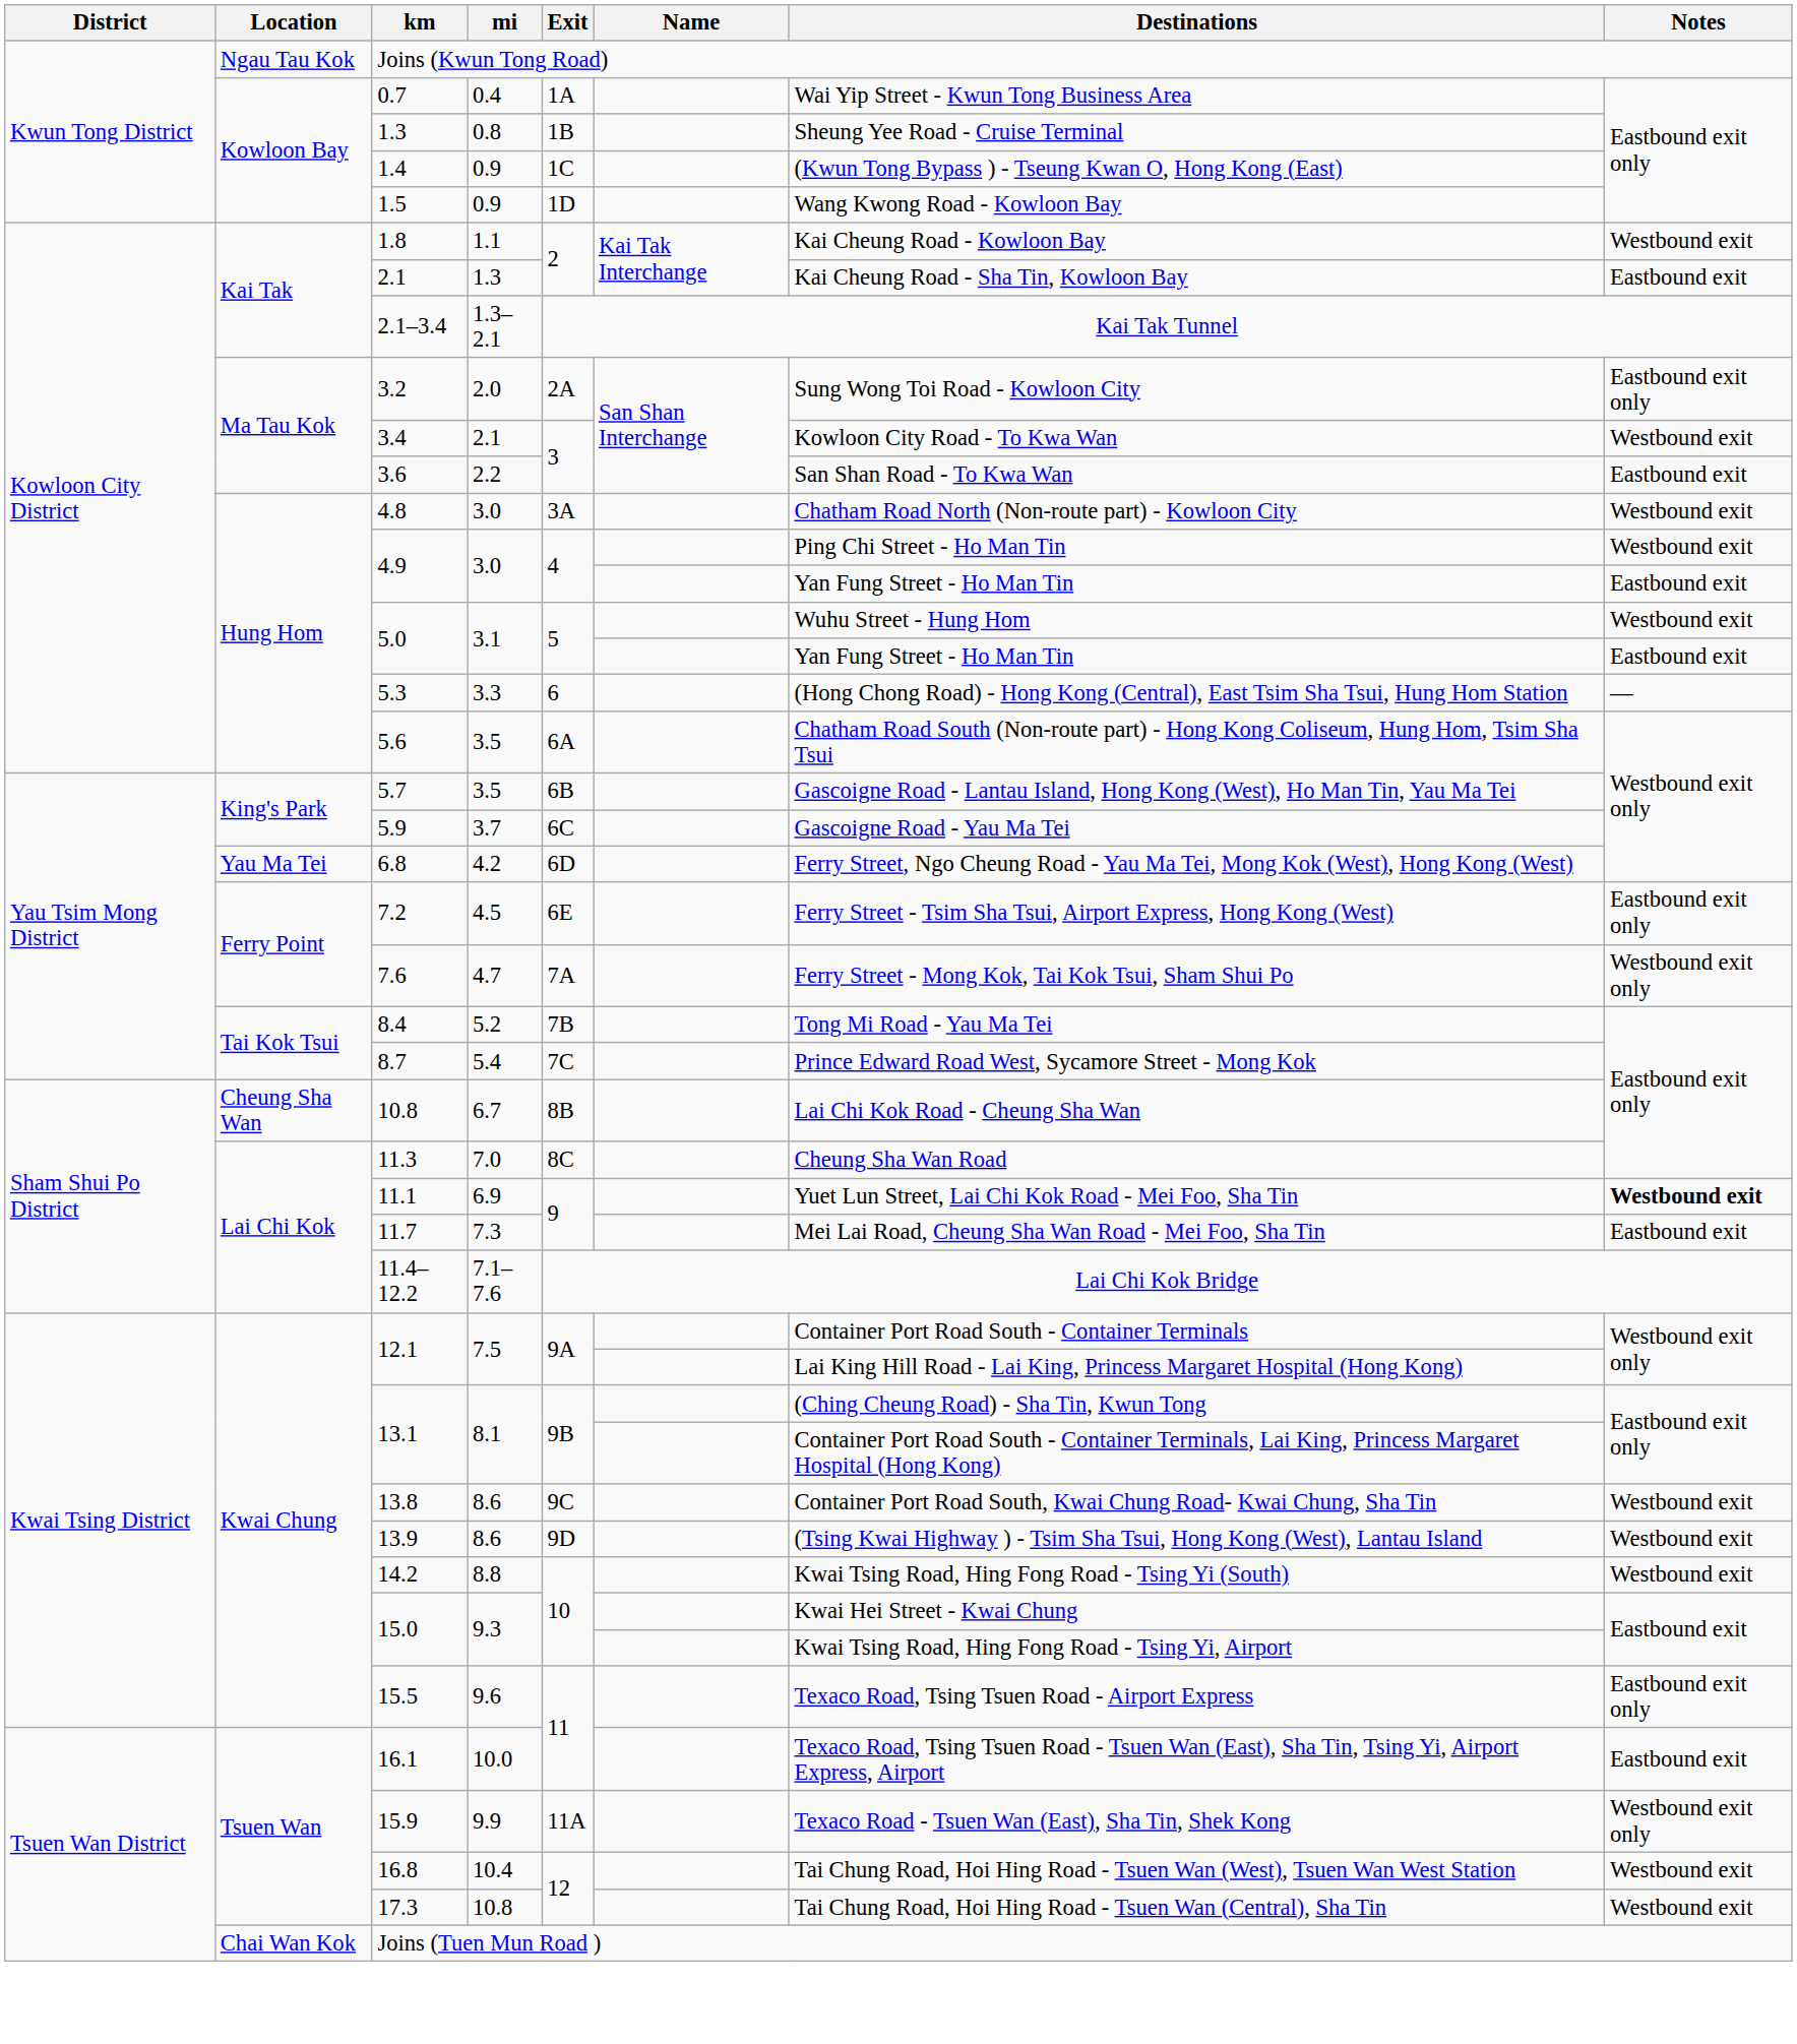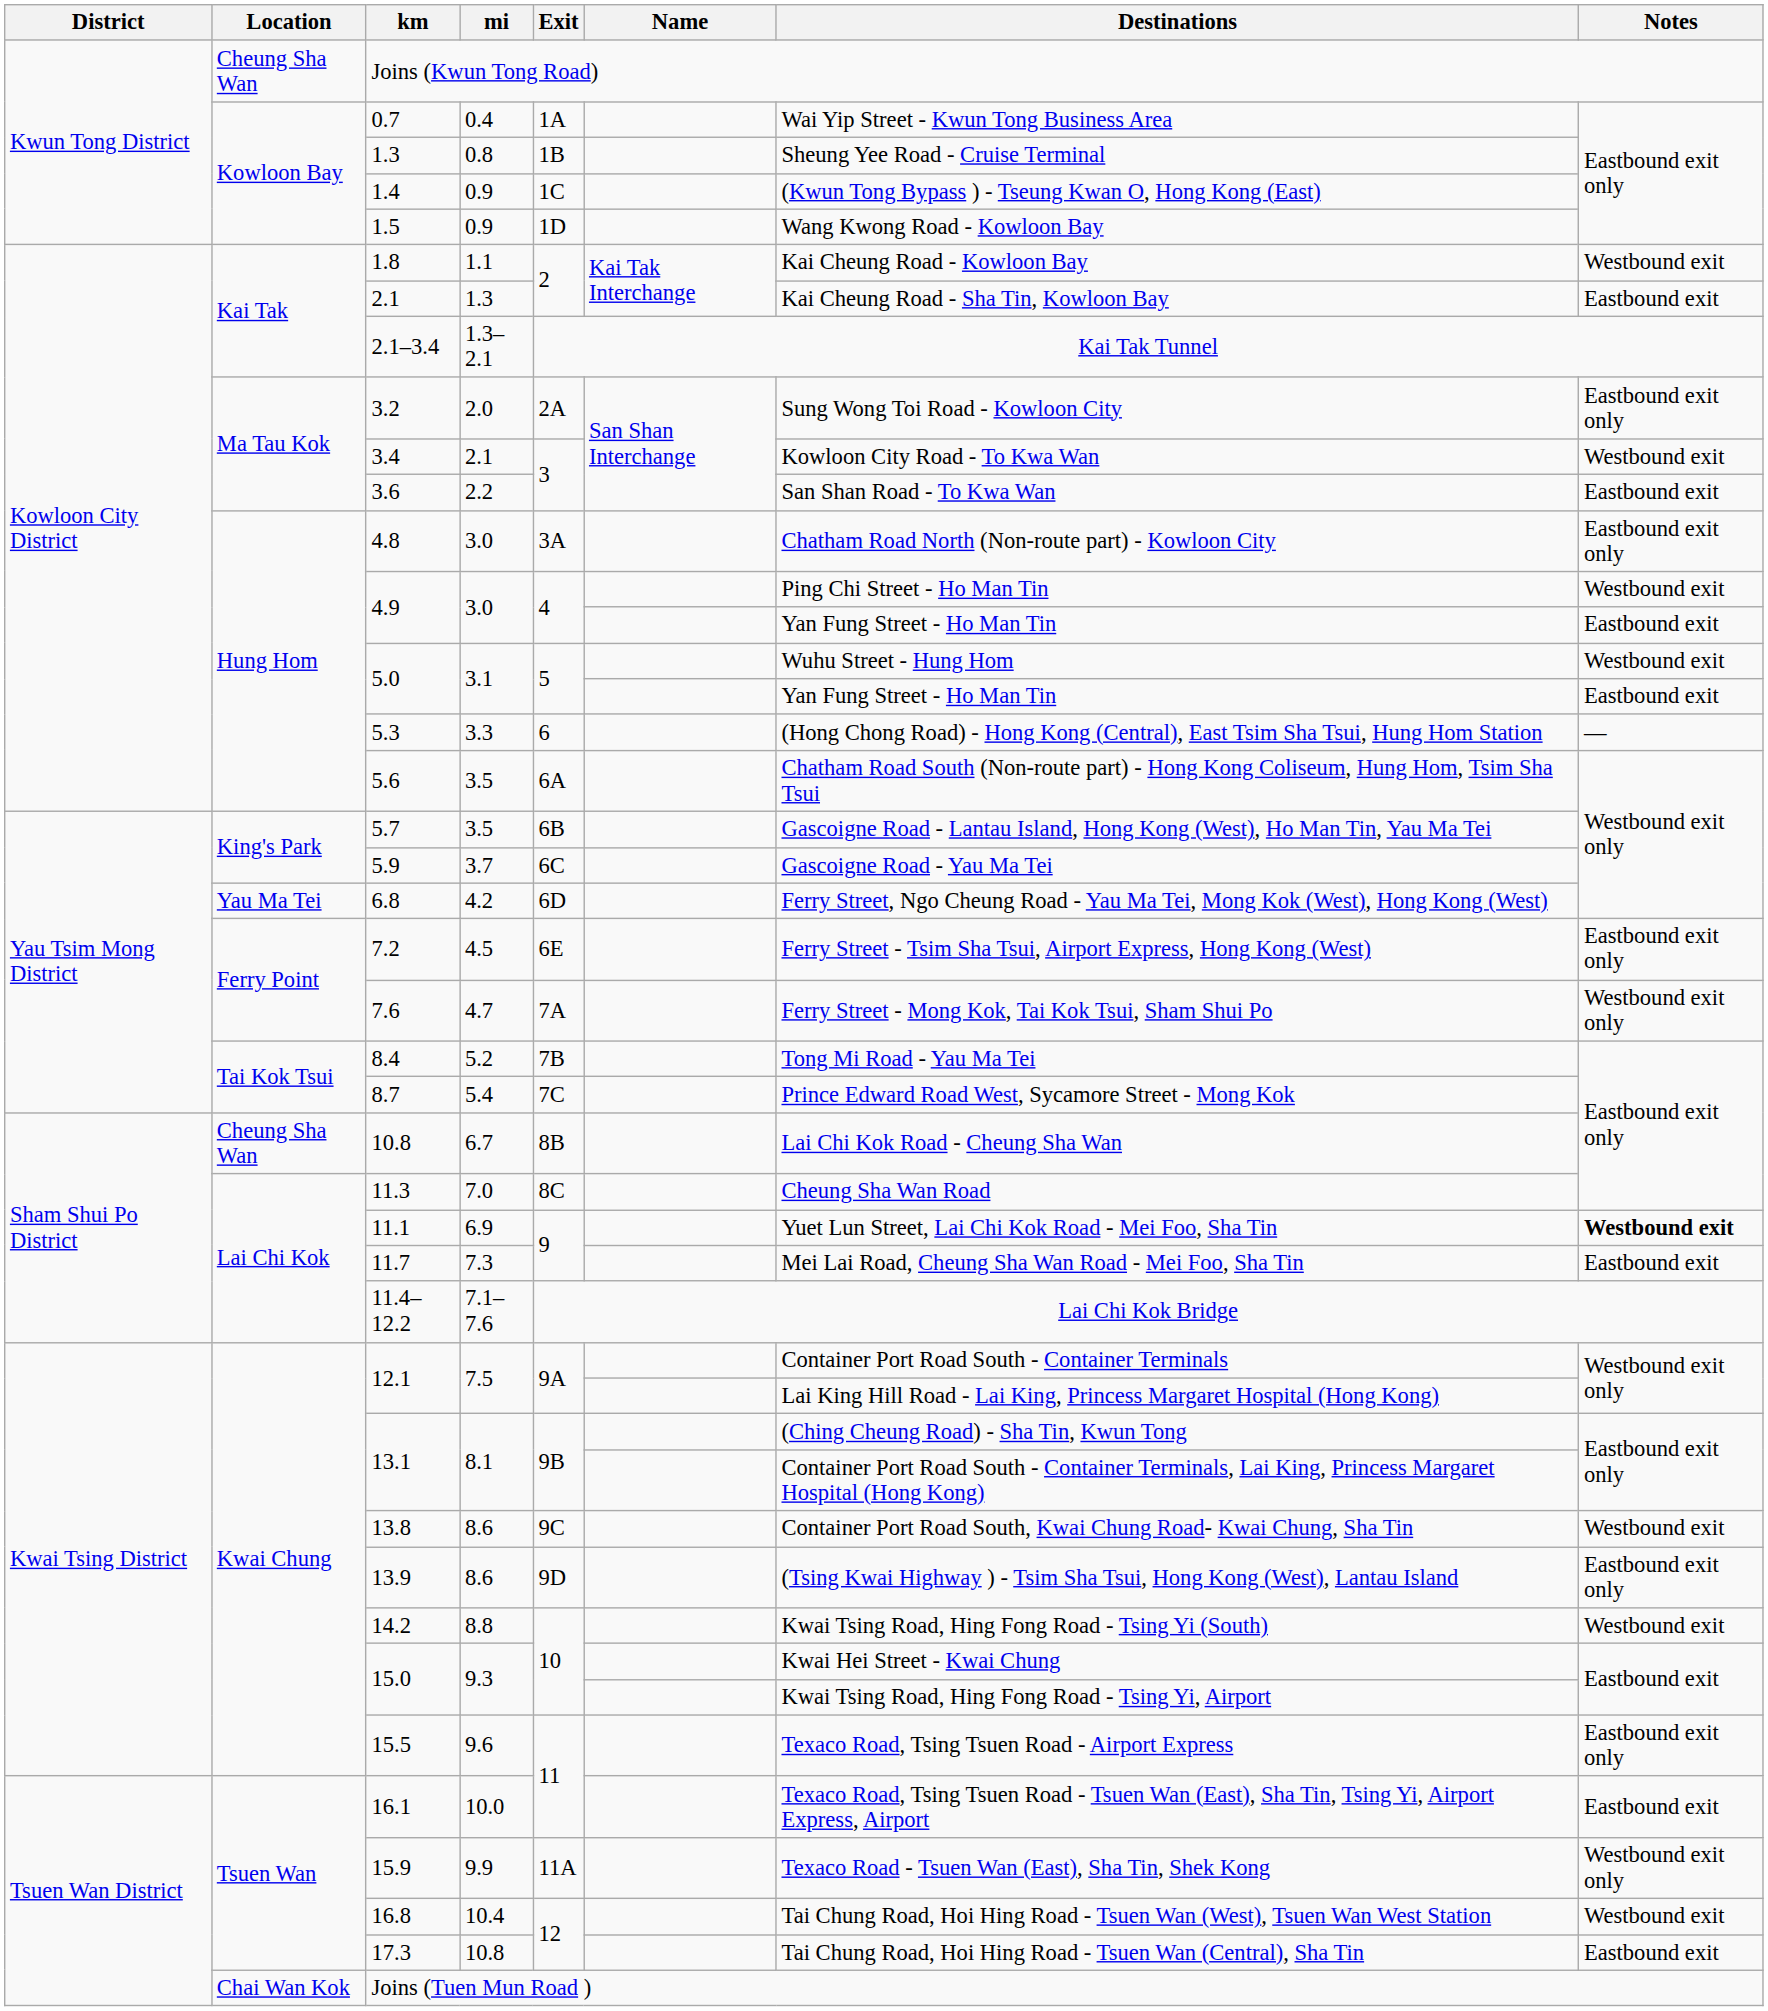 <table class="wikitable">
 <tr>
 <th>District</th>
 <th>Location</th>
 <th>km</th>
 <th>mi</th>
 <th>Exit</th>
 <th>Name</th>
 <th>Destinations</th>
 <th>Notes</th>
 </tr>
 <tr>
 <td rowspan="5"><a href='#'>Kwun Tong District</a></td>
-<td><a href='#'>Ngau Tau Kok</a></td>
+<td><a href='#'>Cheung Sha Wan</a></td>
 <td colspan="8">Joins  (<a href='#'>Kwun Tong Road</a>)</td>
 </tr>
 <tr>
 <td rowspan="4"><a href='#'>Kowloon Bay</a></td>
 <td>0.7</td>
 <td>0.4</td>
 <td>1A</td>
 <td></td>
 <td>Wai Yip Street - <a href='#'>Kwun Tong Business Area</a></td>
 <td rowspan="4">Eastbound exit only</td>
 </tr>
 <tr>
 <td>1.3</td>
 <td>0.8</td>
 <td>1B</td>
 <td></td>
 <td>Sheung Yee Road - <a href='#'>Cruise Terminal</a></td>
 </tr>
 <tr>
 <td>1.4</td>
 <td>0.9</td>
 <td>1C</td>
 <td></td>
 <td> (<a href='#'>Kwun Tong Bypass</a> ) - <a href='#'>Tseung Kwan O</a>, <a href='#'>Hong Kong (East)</a></td>
 </tr>
 <tr>
 <td>1.5</td>
 <td>0.9</td>
 <td>1D</td>
 <td></td>
 <td>Wang Kwong Road - <a href='#'>Kowloon Bay</a></td>
 </tr>
 <tr>
 <td rowspan="13"><a href='#'>Kowloon City District</a></td>
 <td rowspan="3"><a href='#'>Kai Tak</a></td>
 <td>1.8</td>
 <td>1.1</td>
 <td rowspan="2">2</td>
 <td rowspan="2"><a href='#'>Kai Tak Interchange</a></td>
 <td>Kai Cheung Road - <a href='#'>Kowloon Bay</a></td>
 <td>Westbound exit</td>
 </tr>
 <tr>
 <td>2.1</td>
 <td>1.3</td>
 <td>Kai Cheung Road - <a href='#'>Sha Tin</a>, <a href='#'>Kowloon Bay</a></td>
 <td>Eastbound exit</td>
 </tr>
 <tr>
 <td>2.1–3.4</td>
 <td>1.3–2.1</td>
 <td colspan="4" style="text-align: center;"><a href='#'>Kai Tak Tunnel</a> </td>
 </tr>
 <tr>
 <td rowspan="3"><a href='#'>Ma Tau Kok</a></td>
 <td>3.2</td>
 <td>2.0</td>
 <td>2A</td>
 <td rowspan="3"><a href='#'>San Shan Interchange</a></td>
 <td>Sung Wong Toi Road - <a href='#'>Kowloon City</a></td>
 <td>Eastbound exit only</td>
 </tr>
 <tr>
 <td>3.4</td>
 <td>2.1</td>
 <td rowspan="2">3</td>
 <td>Kowloon City Road - <a href='#'>To Kwa Wan</a></td>
 <td>Westbound exit</td>
 </tr>
 <tr>
 <td>3.6</td>
 <td>2.2</td>
 <td>San Shan Road - <a href='#'>To Kwa Wan</a></td>
 <td>Eastbound exit</td>
 </tr>
 <tr>
 <td rowspan="7"><a href='#'>Hung Hom</a></td>
 <td>4.8</td>
 <td>3.0</td>
 <td>3A</td>
 <td></td>
 <td><a href='#'>Chatham Road North</a> (Non-route part) - <a href='#'>Kowloon City</a></td>
-<td>Westbound exit</td>
+<td>Eastbound exit only</td>
 </tr>
 <tr>
 <td rowspan="2">4.9</td>
 <td rowspan="2">3.0</td>
 <td rowspan="2">4</td>
 <td></td>
 <td>Ping Chi Street - <a href='#'>Ho Man Tin</a></td>
 <td>Westbound exit</td>
 </tr>
 <tr>
 <td></td>
 <td>Yan Fung Street - <a href='#'>Ho Man Tin</a></td>
 <td>Eastbound exit</td>
 </tr>
 <tr>
 <td rowspan="2">5.0</td>
 <td rowspan="2">3.1</td>
 <td rowspan="2">5</td>
 <td></td>
 <td>Wuhu Street - <a href='#'>Hung Hom</a></td>
 <td>Westbound exit</td>
 </tr>
 <tr>
 <td></td>
 <td>Yan Fung Street - <a href='#'>Ho Man Tin</a></td>
 <td>Eastbound exit</td>
 </tr>
 <tr>
 <td>5.3</td>
 <td>3.3</td>
 <td>6</td>
 <td></td>
 <td> (Hong Chong Road) - <a href='#'>Hong Kong (Central)</a>, <a href='#'>East Tsim Sha Tsui</a>, <a href='#'>Hung Hom Station</a></td>
 <td>—</td>
 </tr>
 <tr>
 <td>5.6</td>
 <td>3.5</td>
 <td>6A</td>
 <td></td>
 <td><a href='#'>Chatham Road South</a> (Non-route part) - <a href='#'>Hong Kong Coliseum</a>, <a href='#'>Hung Hom</a>, <a href='#'>Tsim Sha Tsui</a></td>
 <td rowspan="4">Westbound exit only</td>
 </tr>
 <tr>
 <td rowspan="7"><a href='#'>Yau Tsim Mong District</a></td>
 <td rowspan="2"><a href='#'>King's Park</a></td>
 <td>5.7</td>
 <td>3.5</td>
 <td>6B</td>
 <td></td>
 <td><a href='#'>Gascoigne Road</a> - <a href='#'>Lantau Island</a>, <a href='#'>Hong Kong (West)</a>, <a href='#'>Ho Man Tin</a>, <a href='#'>Yau Ma Tei</a></td>
 </tr>
 <tr>
 <td>5.9</td>
 <td>3.7</td>
 <td>6C</td>
 <td></td>
 <td><a href='#'>Gascoigne Road</a> - <a href='#'>Yau Ma Tei</a></td>
 </tr>
 <tr>
 <td><a href='#'>Yau Ma Tei</a></td>
 <td>6.8</td>
 <td>4.2</td>
 <td>6D</td>
 <td></td>
 <td><a href='#'>Ferry Street</a>, Ngo Cheung Road - <a href='#'>Yau Ma Tei</a>, <a href='#'>Mong Kok (West)</a>, <a href='#'>Hong Kong (West)</a></td>
 </tr>
 <tr>
 <td rowspan="2"><a href='#'>Ferry Point</a></td>
 <td>7.2</td>
 <td>4.5</td>
 <td>6E</td>
 <td></td>
 <td><a href='#'>Ferry Street</a> - <a href='#'>Tsim Sha Tsui</a>, <a href='#'>Airport Express</a>, <a href='#'>Hong Kong (West)</a></td>
 <td>Eastbound exit only</td>
 </tr>
 <tr>
 <td>7.6</td>
 <td>4.7</td>
 <td>7A</td>
 <td></td>
 <td><a href='#'>Ferry Street</a> - <a href='#'>Mong Kok</a>, <a href='#'>Tai Kok Tsui</a>, <a href='#'>Sham Shui Po</a></td>
 <td>Westbound exit only</td>
 </tr>
 <tr>
 <td rowspan="2"><a href='#'>Tai Kok Tsui</a></td>
 <td>8.4</td>
 <td>5.2</td>
 <td>7B</td>
 <td></td>
 <td><a href='#'>Tong Mi Road</a> - <a href='#'>Yau Ma Tei</a></td>
 <td rowspan="4">Eastbound exit only</td>
 </tr>
 <tr>
 <td>8.7</td>
 <td>5.4</td>
 <td>7C</td>
 <td></td>
 <td><a href='#'>Prince Edward Road West</a>, Sycamore Street - <a href='#'>Mong Kok</a></td>
 </tr>
 <tr>
 <td rowspan="5"><a href='#'>Sham Shui Po District</a></td>
 <td><a href='#'>Cheung Sha Wan</a></td>
 <td>10.8</td>
 <td>6.7</td>
 <td>8B</td>
 <td></td>
 <td><a href='#'>Lai Chi Kok Road</a> - <a href='#'>Cheung Sha Wan</a></td>
 </tr>
 <tr>
 <td rowspan="4"><a href='#'>Lai Chi Kok</a></td>
 <td>11.3</td>
 <td>7.0</td>
 <td>8C</td>
 <td></td>
 <td><a href='#'>Cheung Sha Wan Road</a></td>
 </tr>
 <tr>
 <td>11.1</td>
 <td>6.9</td>
 <td rowspan=2>9</td>
 <td></td>
 <td>Yuet Lun Street, <a href='#'>Lai Chi Kok Road</a> - <a href='#'>Mei Foo</a>, <a href='#'>Sha Tin</a></td>
 <td><strong>Westbound exit</strong></td>
 </tr>
 <tr>
 <td>11.7</td>
 <td>7.3</td>
 <td></td>
 <td>Mei Lai Road, <a href='#'>Cheung Sha Wan Road</a> - <a href='#'>Mei Foo</a>, <a href='#'>Sha Tin</a></td>
 <td>Eastbound exit</td>
 </tr>
 <tr>
 <td>11.4–12.2</td>
 <td>7.1–7.6</td>
 <td colspan="4" style="text-align: center;"><a href='#'>Lai Chi Kok Bridge</a> </td>
 </tr>
 <tr>
 <td rowspan="10"><a href='#'>Kwai Tsing District</a></td>
 <td rowspan="10"><a href='#'>Kwai Chung</a></td>
 <td rowspan="2">12.1</td>
 <td rowspan="2">7.5</td>
 <td rowspan="2">9A</td>
 <td></td>
 <td>Container Port Road South - <a href='#'>Container Terminals</a></td>
 <td rowspan="2">Westbound exit only</td>
 </tr>
 <tr>
 <td></td>
 <td>Lai King Hill Road - <a href='#'>Lai King</a>, <a href='#'>Princess Margaret Hospital (Hong Kong)</a></td>
 </tr>
 <tr>
 <td rowspan="2">13.1</td>
 <td rowspan="2">8.1</td>
 <td rowspan="2">9B</td>
 <td></td>
 <td> (<a href='#'>Ching Cheung Road</a>) - <a href='#'>Sha Tin</a>, <a href='#'>Kwun Tong</a></td>
 <td rowspan="2">Eastbound exit only</td>
 </tr>
 <tr>
 <td></td>
 <td>Container Port Road South - <a href='#'>Container Terminals</a>, <a href='#'>Lai King</a>, <a href='#'>Princess Margaret Hospital (Hong Kong)</a></td>
 </tr>
 <tr>
 <td>13.8</td>
 <td>8.6</td>
 <td>9C</td>
 <td></td>
 <td>Container Port Road South, <a href='#'>Kwai Chung Road</a>- <a href='#'>Kwai Chung</a>, <a href='#'>Sha Tin</a></td>
 <td>Westbound exit</td>
 </tr>
 <tr>
 <td>13.9</td>
 <td>8.6</td>
 <td>9D</td>
 <td></td>
 <td> (<a href='#'>Tsing Kwai Highway</a> ) - <a href='#'>Tsim Sha Tsui</a>, <a href='#'>Hong Kong (West)</a>, <a href='#'>Lantau Island</a></td>
-<td>Westbound exit</td>
+<td>Eastbound exit only</td>
 </tr>
 <tr>
 <td>14.2</td>
 <td>8.8</td>
 <td rowspan="3">10</td>
 <td></td>
 <td>Kwai Tsing Road, Hing Fong Road - <a href='#'>Tsing Yi (South)</a></td>
 <td>Westbound exit</td>
 </tr>
 <tr>
 <td rowspan="2">15.0</td>
 <td rowspan="2">9.3</td>
 <td></td>
 <td>Kwai Hei Street - <a href='#'>Kwai Chung</a></td>
 <td rowspan="2">Eastbound exit</td>
 </tr>
 <tr>
 <td></td>
 <td>Kwai Tsing Road, Hing Fong Road - <a href='#'>Tsing Yi</a>, <a href='#'>Airport</a></td>
 </tr>
 <tr>
 <td>15.5</td>
 <td>9.6</td>
 <td rowspan="2">11</td>
 <td></td>
 <td><a href='#'>Texaco Road</a>, Tsing Tsuen Road - <a href='#'>Airport Express</a></td>
 <td>Eastbound exit only</td>
 </tr>
 <tr>
 <td rowspan="5"><a href='#'>Tsuen Wan District</a></td>
 <td rowspan="4"><a href='#'>Tsuen Wan</a></td>
 <td>16.1</td>
 <td>10.0</td>
 <td></td>
 <td><a href='#'>Texaco Road</a>, Tsing Tsuen Road - <a href='#'>Tsuen Wan (East)</a>, <a href='#'>Sha Tin</a>, <a href='#'>Tsing Yi</a>, <a href='#'>Airport Express</a>, <a href='#'>Airport</a></td>
 <td>Eastbound exit</td>
 </tr>
 <tr>
 <td>15.9</td>
 <td>9.9</td>
 <td>11A</td>
 <td></td>
 <td><a href='#'>Texaco Road</a> - <a href='#'>Tsuen Wan (East)</a>, <a href='#'>Sha Tin</a>, <a href='#'>Shek Kong</a></td>
 <td>Westbound exit only</td>
 </tr>
 <tr>
 <td>16.8</td>
 <td>10.4</td>
 <td rowspan="2">12</td>
 <td></td>
 <td>Tai Chung Road, Hoi Hing Road - <a href='#'>Tsuen Wan (West)</a>, <a href='#'>Tsuen Wan West Station</a></td>
 <td>Westbound exit</td>
 </tr>
 <tr>
 <td>17.3</td>
 <td>10.8</td>
 <td></td>
 <td>Tai Chung Road, Hoi Hing Road - <a href='#'>Tsuen Wan (Central)</a>, <a href='#'>Sha Tin</a></td>
-<td>Westbound exit</td>
+<td>Eastbound exit</td>
 </tr>
 <tr>
 <td><a href='#'>Chai Wan Kok</a></td>
 <td colspan="8">Joins  (<a href='#'>Tuen Mun Road</a> )</td>
 </tr>
 </table>
